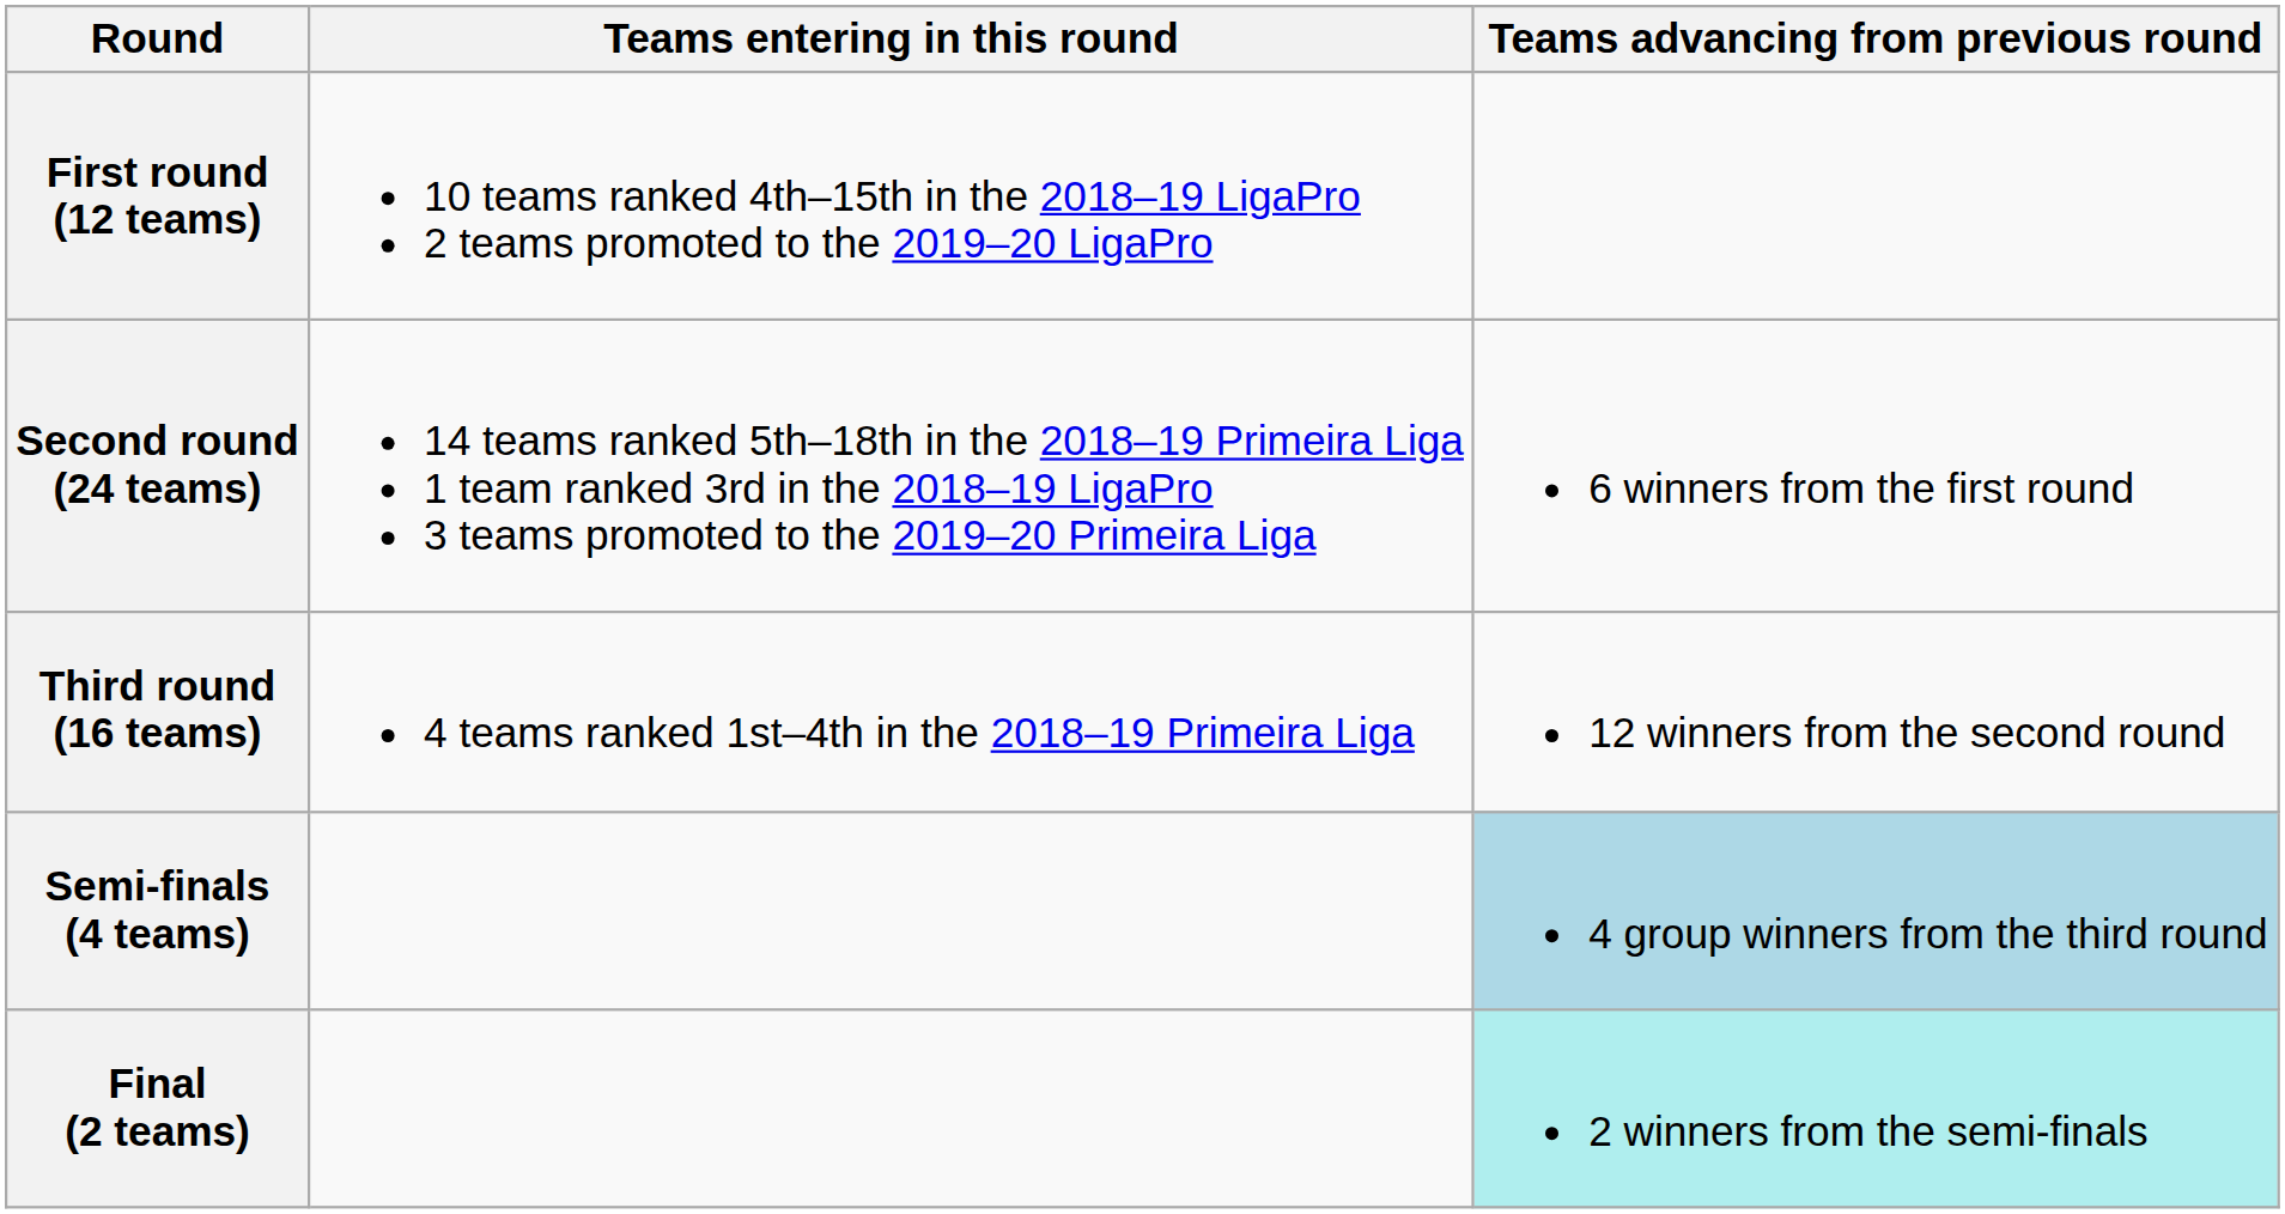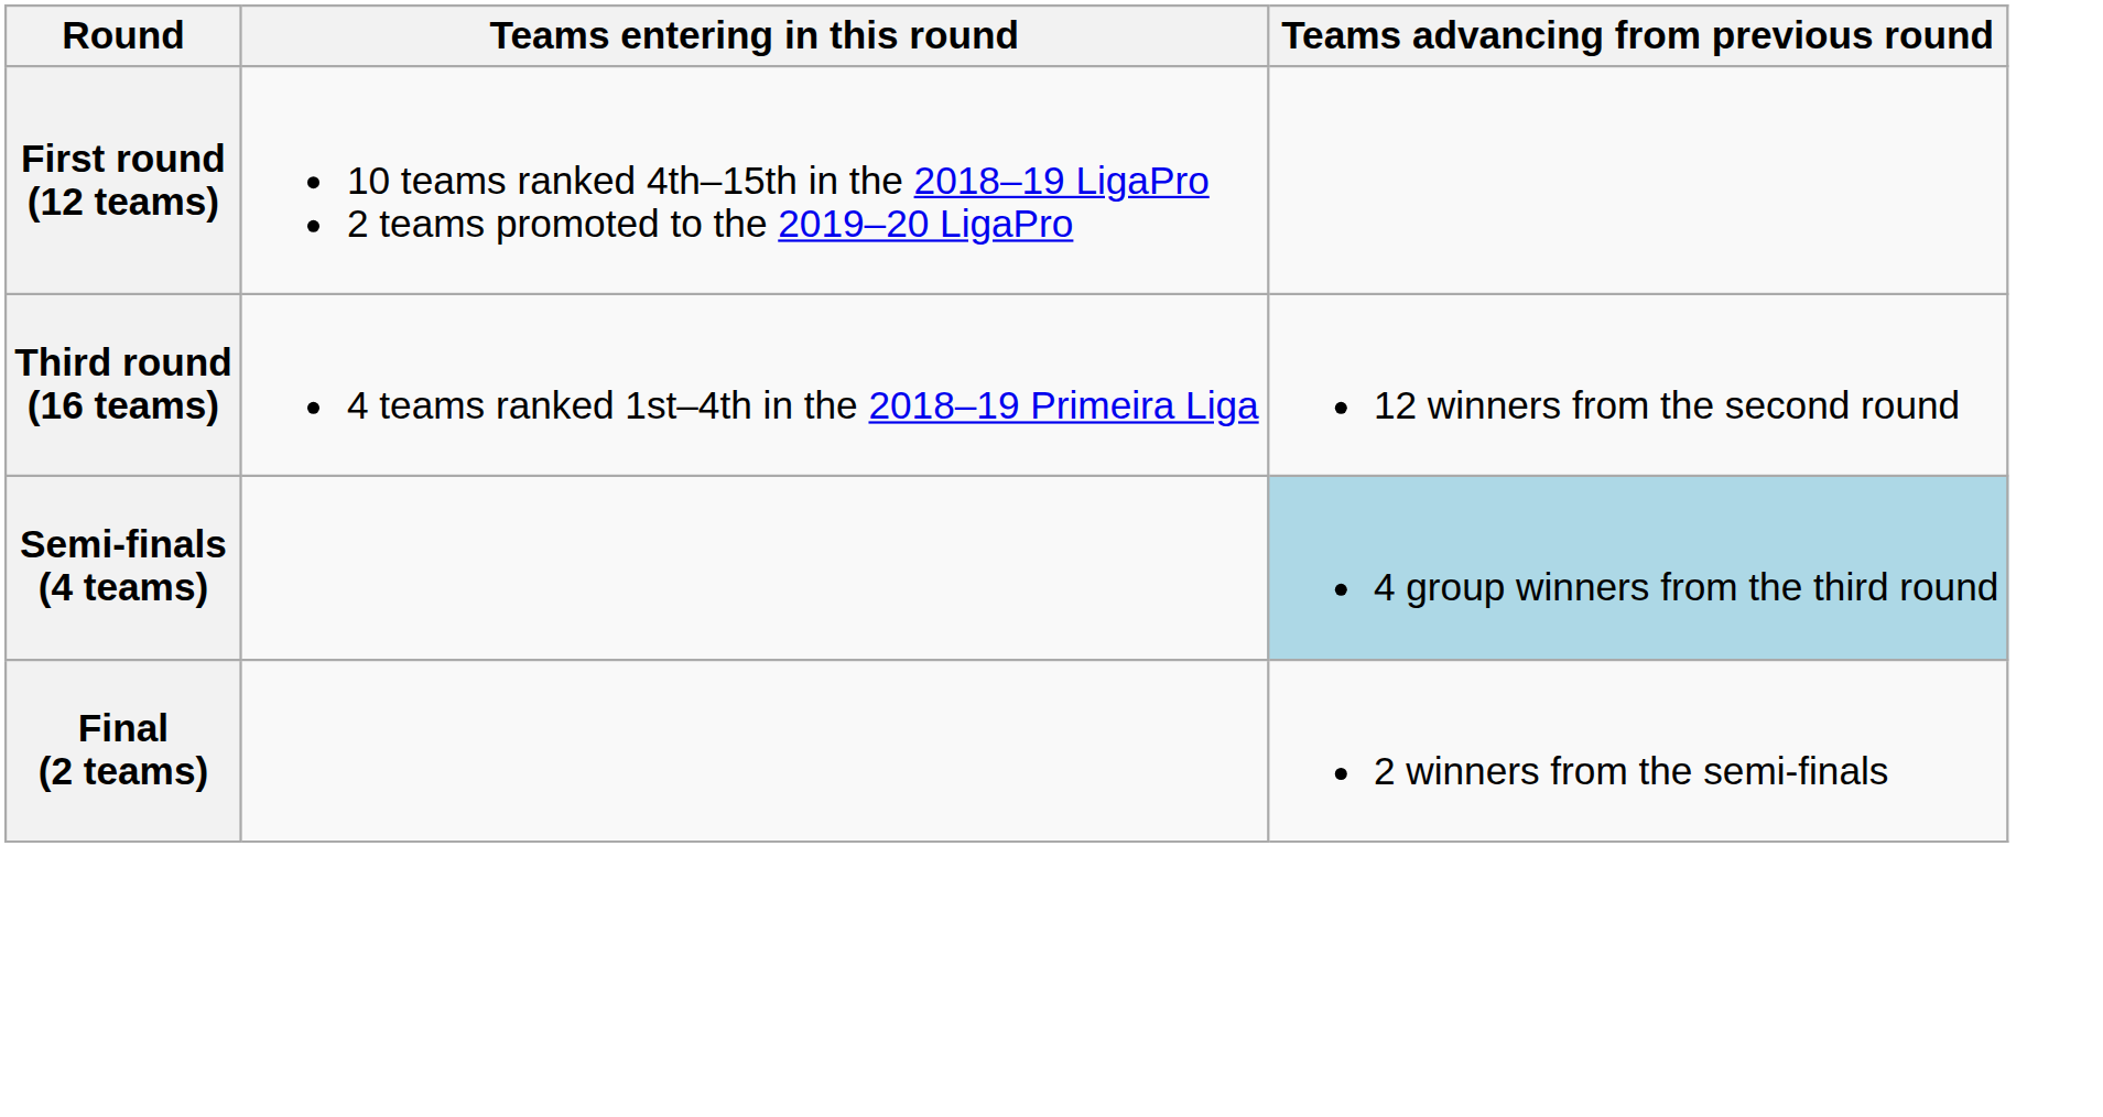 <table class="wikitable">
 <tr>
 <th>Round</th>
 <th>Teams entering in this round</th>
 <th>Teams advancing from previous round</th>
 </tr>
 <tr>
 <th>First round<br>(12 teams)</th>
 <td><br><ul><li>10 teams ranked 4th–15th in the <a href='#'>2018–19 LigaPro</a></li><li>2 teams promoted to the <a href='#'>2019–20 LigaPro</a></li></ul></td>
 <td></td>
-</tr>
-<tr>
-<th>Second round<br>(24 teams)</th>
-<td><br><ul><li>14 teams ranked 5th–18th in the <a href='#'>2018–19 Primeira Liga</a></li><li>1 team ranked 3rd in the <a href='#'>2018–19 LigaPro</a></li><li>3 teams promoted to the <a href='#'>2019–20 Primeira Liga</a></li></ul></td>
-<td><br><ul><li>6 winners from the first round</li></ul></td>
 </tr>
 <tr>
 <th>Third round<br>(16 teams)</th>
 <td><br><ul><li>4 teams ranked 1st–4th in the <a href='#'>2018–19 Primeira Liga</a></li></ul></td>
 <td><br><ul><li>12 winners from the second round</li></ul></td>
 </tr>
 <tr>
 <th>Semi-finals<br>(4 teams)</th>
 <td></td>
 <td style="background: lightblue;"><br><ul><li>4 group winners from the third round</li></ul></td>
 </tr>
 <tr>
 <th>Final<br>(2 teams)</th>
 <td></td>
-<td style="background: paleturquoise;"><br><ul><li>2 winners from the semi-finals</li></ul></td>
+<td><br><ul><li>2 winners from the semi-finals</li></ul></td>
 </tr>
 </table>
